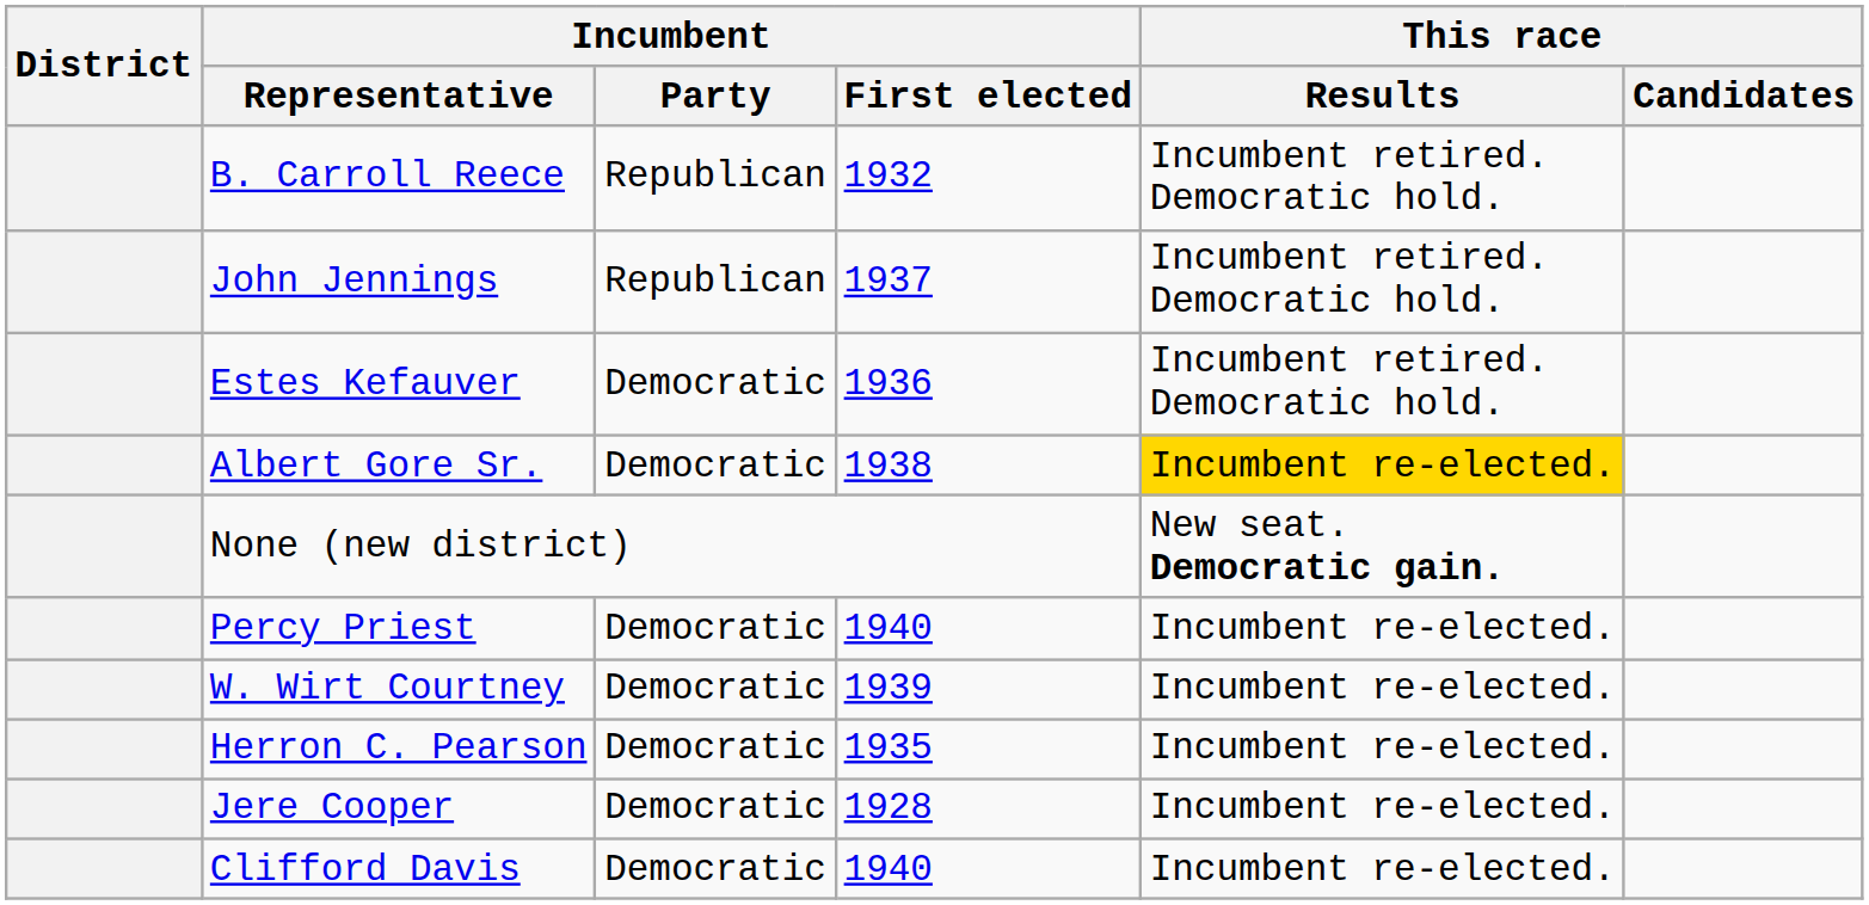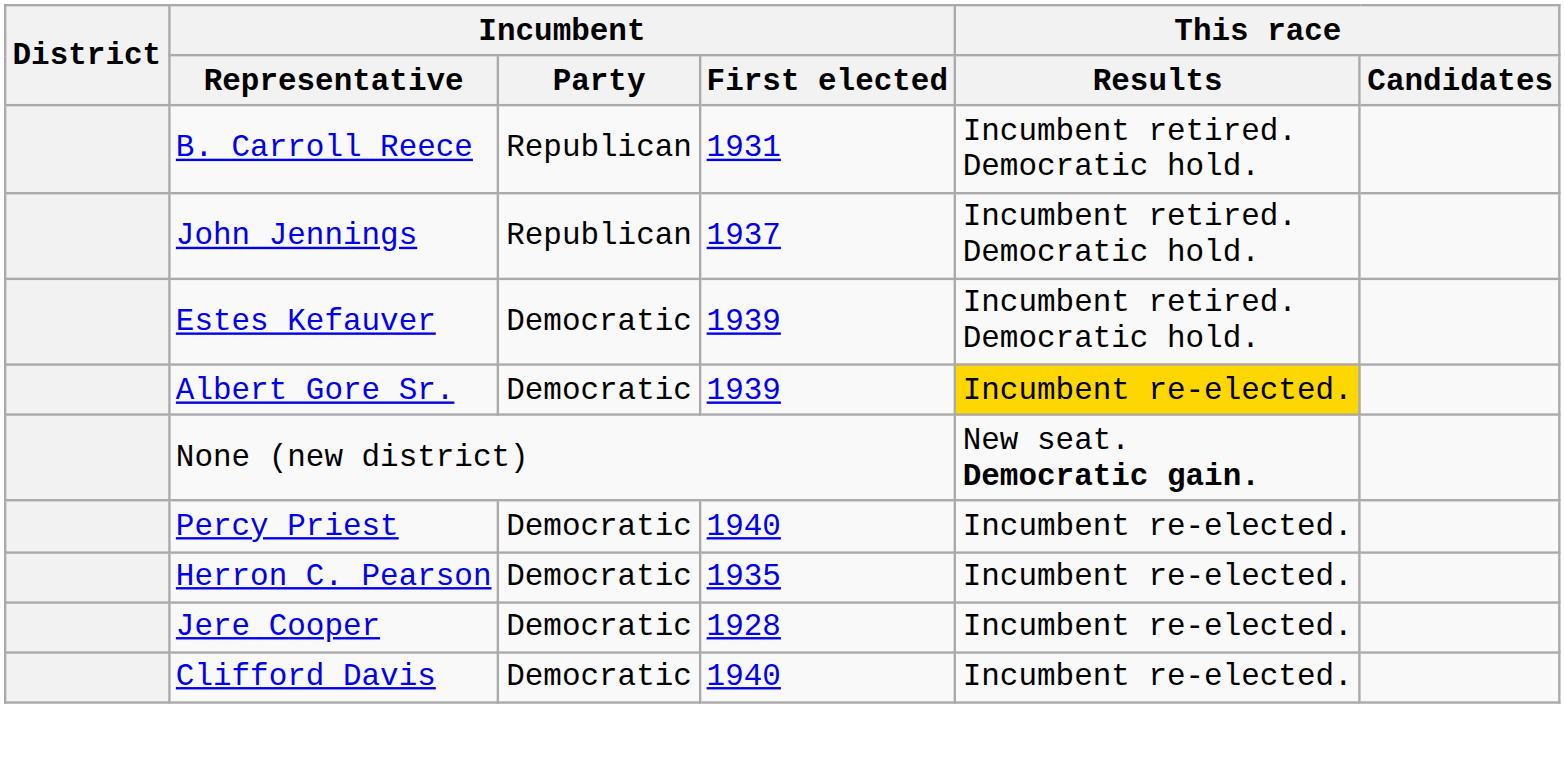 <table class=wikitable>
 <tr>
 <th rowspan=2>District</th>
 <th colspan=3>Incumbent</th>
 <th colspan=2>This race</th>
 </tr>
 <tr>
 <th>Representative</th>
 <th>Party</th>
 <th>First elected</th>
 <th>Results</th>
 <th>Candidates</th>
 </tr>
 <tr>
 <th></th>
 <td><a href='#'>B. Carroll Reece</a></td>
 <td>Republican</td>
-<td><a href='#'>1932</a></td>
+<td><a href='#'>1931</a></td>
 <td>Incumbent retired.<br>Democratic hold.</td>
 <td nowrap></td>
 </tr>
 <tr>
 <th></th>
 <td><a href='#'>John Jennings</a></td>
 <td>Republican</td>
 <td><a href='#'>1937 </a></td>
 <td>Incumbent retired.<br>Democratic hold.</td>
 <td nowrap></td>
 </tr>
 <tr>
 <th></th>
 <td><a href='#'>Estes Kefauver</a></td>
 <td>Democratic</td>
-<td><a href='#'>1936 </a></td>
+<td><a href='#'>1939 </a></td>
 <td>Incumbent retired.<br>Democratic hold.</td>
 <td nowrap></td>
 </tr>
 <tr>
 <th></th>
 <td><a href='#'>Albert Gore Sr.</a></td>
 <td>Democratic</td>
-<td><a href='#'>1938</a></td>
+<td><a href='#'>1939</a></td>
 <td style="background: gold;">Incumbent re-elected.</td>
 <td nowrap></td>
 </tr>
 <tr>
 <th></th>
 <td colspan=3>None (new district)</td>
 <td>New seat.<br><strong>Democratic gain.</strong></td>
 <td nowrap></td>
 </tr>
 <tr>
 <th></th>
 <td><a href='#'>Percy Priest</a><br></td>
 <td>Democratic</td>
 <td><a href='#'>1940</a></td>
-<td>Incumbent re-elected.</td>
-<td nowrap></td>
-</tr>
-<tr>
-<th></th>
-<td><a href='#'>W. Wirt Courtney</a><br></td>
-<td>Democratic</td>
-<td><a href='#'>1939 </a></td>
 <td>Incumbent re-elected.</td>
 <td nowrap></td>
 </tr>
 <tr>
 <th></th>
 <td><a href='#'>Herron C. Pearson</a><br></td>
 <td>Democratic</td>
 <td><a href='#'>1935</a></td>
 <td>Incumbent re-elected.</td>
 <td nowrap></td>
 </tr>
 <tr>
 <th></th>
 <td><a href='#'>Jere Cooper</a><br></td>
 <td>Democratic</td>
 <td><a href='#'>1928</a></td>
 <td>Incumbent re-elected.</td>
 <td nowrap></td>
 </tr>
 <tr>
 <th></th>
 <td><a href='#'>Clifford Davis</a><br></td>
 <td>Democratic</td>
 <td><a href='#'>1940</a></td>
 <td>Incumbent re-elected.</td>
 <td nowrap></td>
 </tr>
 </table>
